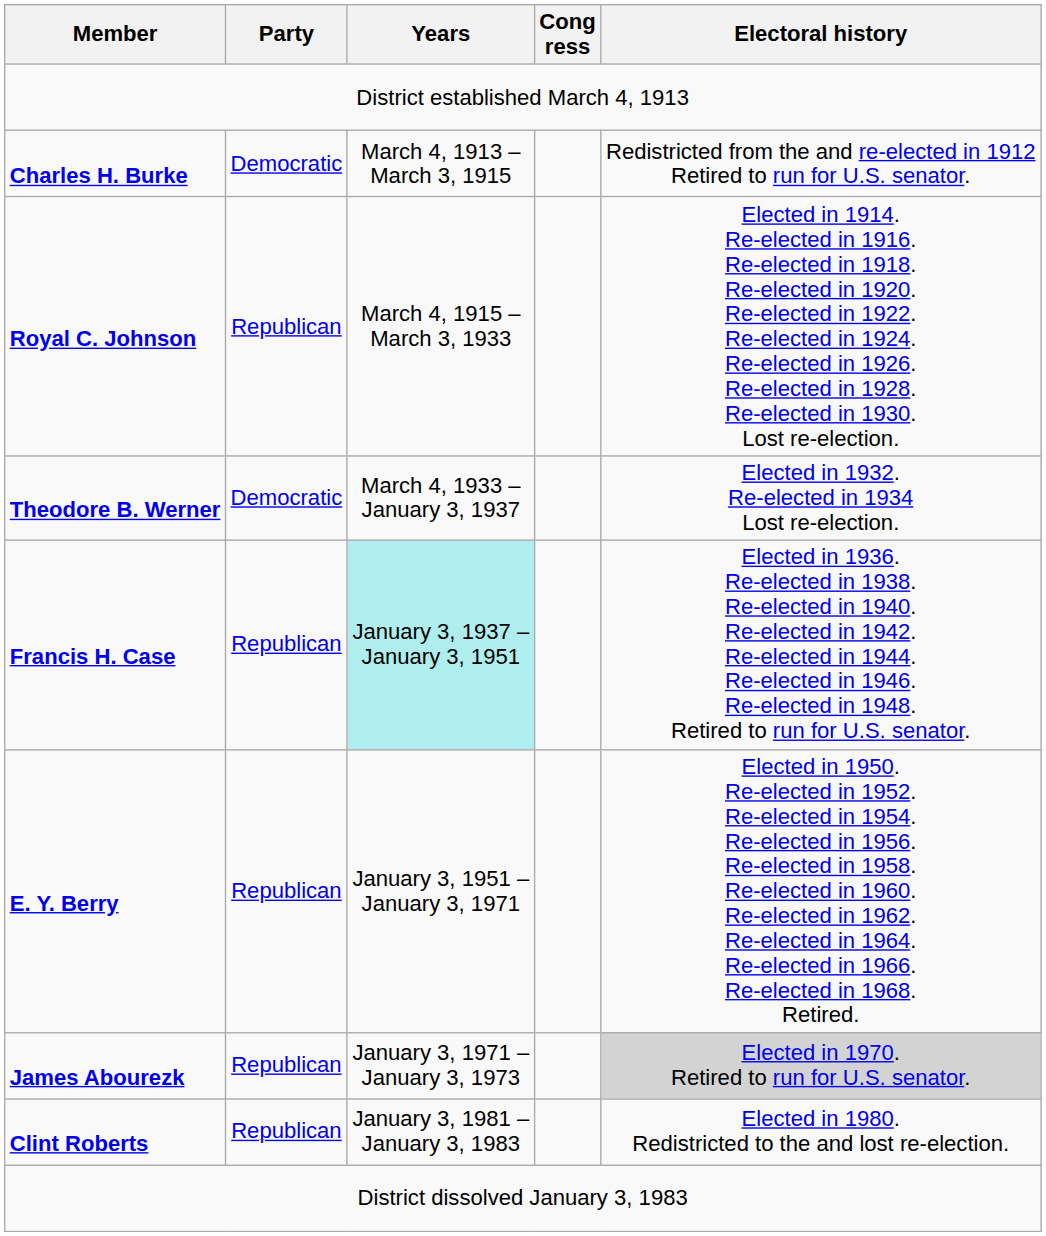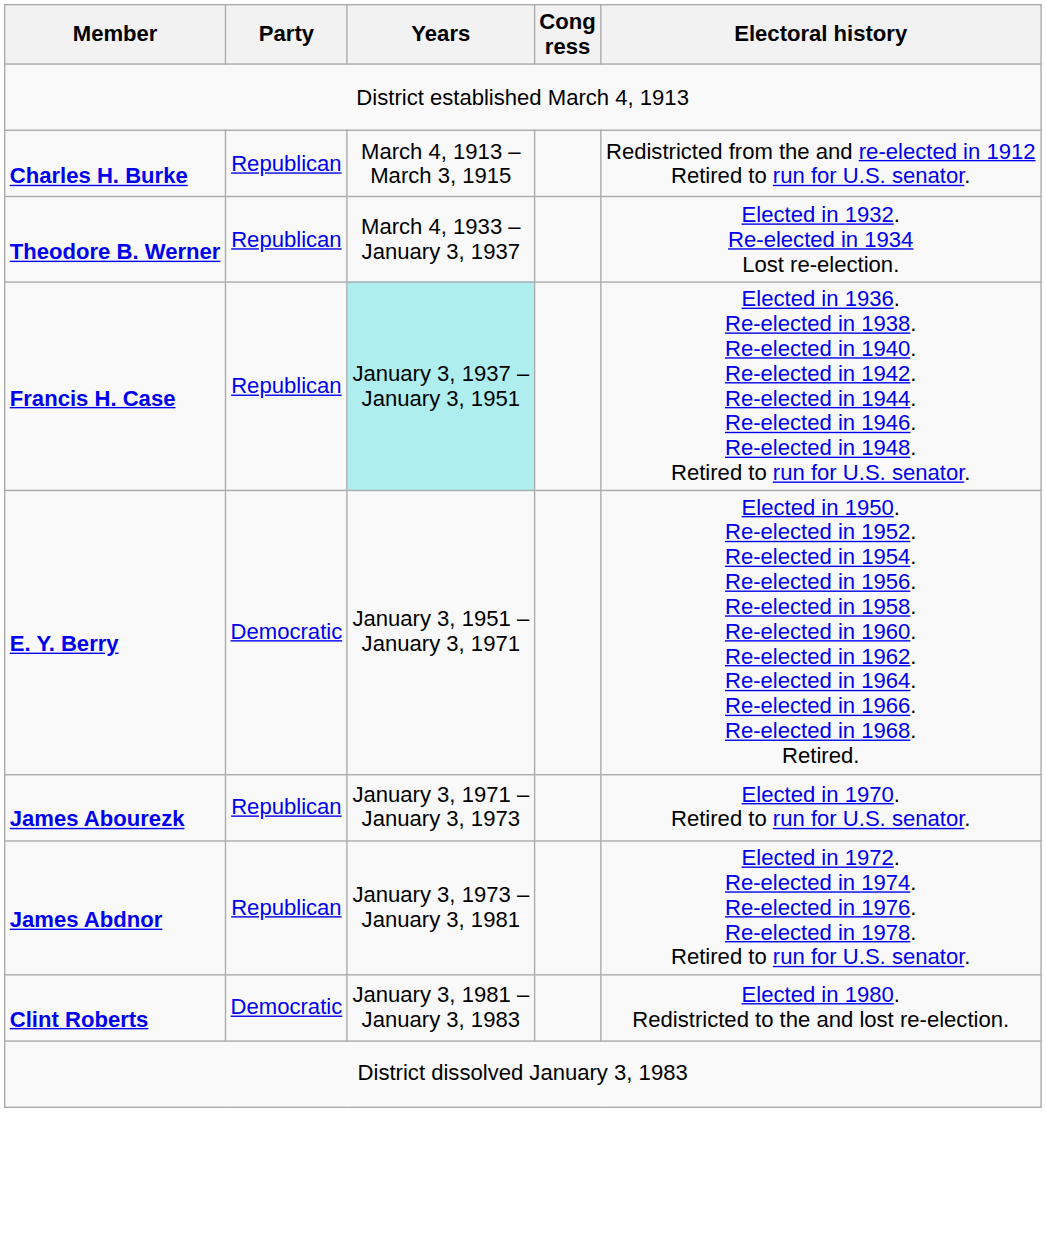 <table class=wikitable style="text-align:center">
 <tr>
 <th>Member<br></th>
 <th>Party</th>
 <th>Years</th>
 <th>Cong<br>ress</th>
 <th>Electoral history</th>
 </tr>
 <tr style="height:3em">
 <td colspan=5>District established March 4, 1913</td>
 </tr>
 <tr style="height:3em">
 <td align=left><br><strong><a href='#'>Charles H. Burke</a></strong><br></td>
-<td><a href='#'>Democratic</a></td>
+<td><a href='#'>Republican</a></td>
 <td nowrap>March 4, 1913 –<br>March 3, 1915</td>
 <td></td>
 <td>Redistricted from the  and <a href='#'>re-elected in 1912</a><br>Retired to <a href='#'>run for U.S. senator</a>.</td>
 </tr>
 <tr style="height:3em">
-<td align=left><br><strong><a href='#'>Royal C. Johnson</a></strong><br></td>
+<td align=left><br><strong><a href='#'>Theodore B. Werner</a></strong><br></td>
 <td><a href='#'>Republican</a></td>
-<td nowrap>March 4, 1915 –<br>March 3, 1933</td>
-<td></td>
-<td><a href='#'>Elected in 1914</a>.<br><a href='#'>Re-elected in 1916</a>.<br><a href='#'>Re-elected in 1918</a>.<br><a href='#'>Re-elected in 1920</a>.<br><a href='#'>Re-elected in 1922</a>.<br><a href='#'>Re-elected in 1924</a>.<br><a href='#'>Re-elected in 1926</a>.<br><a href='#'>Re-elected in 1928</a>.<br><a href='#'>Re-elected in 1930</a>.<br>Lost re-election.</td>
-</tr>
-<tr style="height:3em">
-<td align=left><br><strong><a href='#'>Theodore B. Werner</a></strong><br></td>
-<td><a href='#'>Democratic</a></td>
 <td nowrap>March 4, 1933 –<br>January 3, 1937</td>
 <td></td>
 <td><a href='#'>Elected in 1932</a>.<br><a href='#'>Re-elected in 1934</a><br>Lost re-election.</td>
 </tr>
 <tr style="height:3em">
 <td align=left><br><strong><a href='#'>Francis H. Case</a></strong><br></td>
 <td><a href='#'>Republican</a></td>
 <td nowrap style="background: paleturquoise;">January 3, 1937 –<br>January 3, 1951</td>
 <td></td>
 <td><a href='#'>Elected in 1936</a>.<br><a href='#'>Re-elected in 1938</a>.<br><a href='#'>Re-elected in 1940</a>.<br><a href='#'>Re-elected in 1942</a>.<br><a href='#'>Re-elected in 1944</a>.<br><a href='#'>Re-elected in 1946</a>.<br><a href='#'>Re-elected in 1948</a>.<br>Retired to <a href='#'>run for U.S. senator</a>.</td>
 </tr>
 <tr style="height:3em">
 <td align=left><br><strong><a href='#'>E. Y. Berry</a></strong><br></td>
-<td><a href='#'>Republican</a></td>
+<td><a href='#'>Democratic</a></td>
 <td nowrap>January 3, 1951 –<br>January 3, 1971</td>
 <td></td>
 <td><a href='#'>Elected in 1950</a>.<br><a href='#'>Re-elected in 1952</a>.<br><a href='#'>Re-elected in 1954</a>.<br><a href='#'>Re-elected in 1956</a>.<br><a href='#'>Re-elected in 1958</a>.<br><a href='#'>Re-elected in 1960</a>.<br><a href='#'>Re-elected in 1962</a>.<br><a href='#'>Re-elected in 1964</a>.<br><a href='#'>Re-elected in 1966</a>.<br><a href='#'>Re-elected in 1968</a>.<br>Retired.</td>
 </tr>
 <tr style="height:3em">
 <td align=left><br><strong><a href='#'>James Abourezk</a></strong><br></td>
 <td><a href='#'>Republican</a></td>
 <td nowrap>January 3, 1971 –<br>January 3, 1973</td>
 <td></td>
-<td style="background: lightgrey;"><a href='#'>Elected in 1970</a>.<br>Retired to <a href='#'>run for U.S. senator</a>.</td>
+<td><a href='#'>Elected in 1970</a>.<br>Retired to <a href='#'>run for U.S. senator</a>.</td>
+</tr>
+<tr style="height:3em">
+<td align=left><br><strong><a href='#'>James Abdnor</a></strong><br></td>
+<td><a href='#'>Republican</a></td>
+<td nowrap>January 3, 1973 –<br>January 3, 1981</td>
+<td></td>
+<td><a href='#'>Elected in 1972</a>.<br><a href='#'>Re-elected in 1974</a>.<br><a href='#'>Re-elected in 1976</a>.<br><a href='#'>Re-elected in 1978</a>.<br>Retired to <a href='#'>run for U.S. senator</a>.</td>
 </tr>
 <tr style="height:3em">
 <td align=left><br><strong><a href='#'>Clint Roberts</a></strong><br></td>
-<td><a href='#'>Republican</a></td>
+<td><a href='#'>Democratic</a></td>
 <td nowrap>January 3, 1981 –<br>January 3, 1983</td>
 <td></td>
 <td><a href='#'>Elected in 1980</a>.<br>Redistricted to the  and lost re-election.</td>
 </tr>
 <tr style="height:3em">
 <td colspan=5>District dissolved January 3, 1983</td>
 </tr>
 </table>
